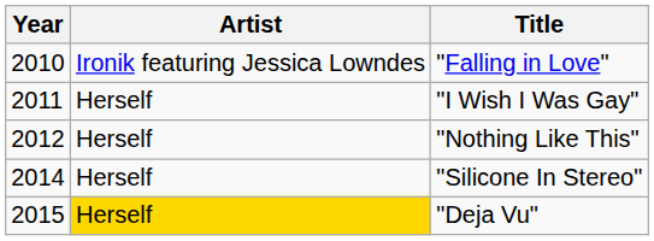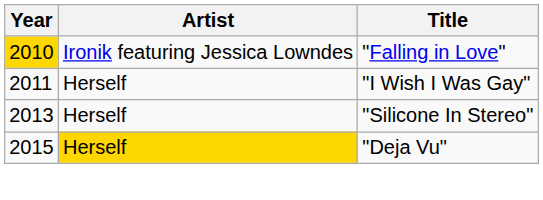 <table class="wikitable sortable">
 <tr>
 <th align="center">Year</th>
 <th align="center">Artist</th>
 <th align="center">Title</th>
 </tr>
 <tr>
-<td align="left">2010</td>
+<td align="left" style="background: gold;">2010</td>
 <td align="left"><a href='#'>Ironik</a> featuring Jessica Lowndes</td>
 <td align="left">"<a href='#'>Falling in Love</a>"</td>
 </tr>
 <tr>
 <td align="left">2011</td>
 <td align="left">Herself</td>
 <td align="left">"I Wish I Was Gay"</td>
 </tr>
 <tr>
-<td align="left">2012</td>
-<td align="left">Herself</td>
-<td align="left">"Nothing Like This"</td>
-</tr>
-<tr>
-<td align="left">2014</td>
+<td align="left">2013</td>
 <td align="left">Herself</td>
 <td align="left">"Silicone In Stereo"</td>
 </tr>
 <tr>
 <td align="left">2015</td>
 <td align="left" style="background: gold;">Herself</td>
 <td align="left">"Deja Vu"</td>
 </tr>
 </table>
